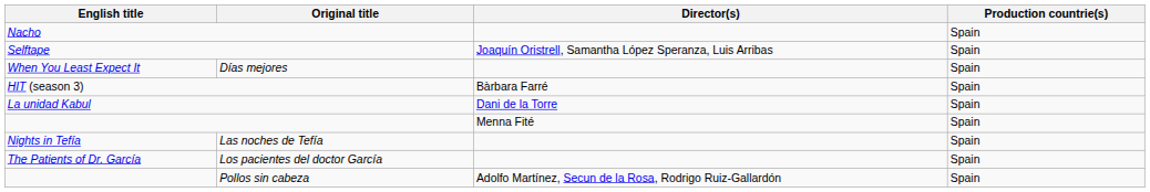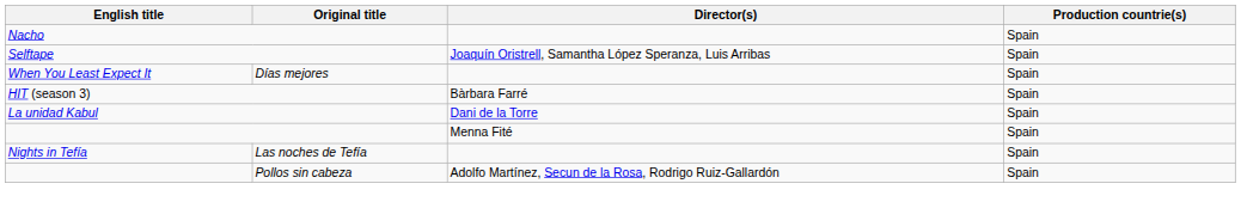 <table class="sortable wikitable" style="width:100%; margin-bottom:4px" cellpadding="5">
 <tr>
 <th scope="col">English title</th>
 <th scope="col">Original title</th>
 <th scope="col">Director(s)</th>
 <th scope="col">Production countrie(s)</th>
 </tr>
 <tr>
 <td colspan = "2"><em><a href='#'>Nacho</a></em></td>
 <td></td>
 <td>Spain</td>
 </tr>
 <tr>
 <td colspan = "2"><em><a href='#'>Selftape</a></em></td>
 <td><a href='#'>Joaquín Oristrell</a>, Samantha López Speranza, Luis Arribas</td>
 <td>Spain</td>
 </tr>
 <tr>
 <td><em><a href='#'>When You Least Expect It</a></em></td>
 <td><em>Días mejores</em></td>
 <td></td>
 <td>Spain</td>
 </tr>
 <tr>
 <td colspan = "2"><em><a href='#'>HIT</a></em> (season 3)</td>
 <td>Bàrbara Farré</td>
 <td>Spain</td>
 </tr>
 <tr>
 <td colspan = "2"><em><a href='#'>La unidad Kabul</a></em></td>
 <td><a href='#'>Dani de la Torre</a></td>
 <td>Spain</td>
 </tr>
 <tr>
 <td colspan = "2"><em></em></td>
 <td>Menna Fité</td>
 <td>Spain</td>
 </tr>
 <tr>
 <td><em><a href='#'>Nights in Tefía</a></em></td>
 <td><em>Las noches de Tefía</em></td>
 <td></td>
 <td>Spain</td>
 </tr>
 <tr>
-<td><em><a href='#'>The Patients of Dr. García</a></em></td>
-<td><em>Los pacientes del doctor García</em></td>
-<td></td>
-<td>Spain</td>
-</tr>
-<tr>
 <td><em></em></td>
 <td><em>Pollos sin cabeza</em></td>
 <td>Adolfo Martínez, <a href='#'>Secun de la Rosa</a>, Rodrigo Ruiz-Gallardón</td>
 <td>Spain</td>
 </tr>
 </table>
